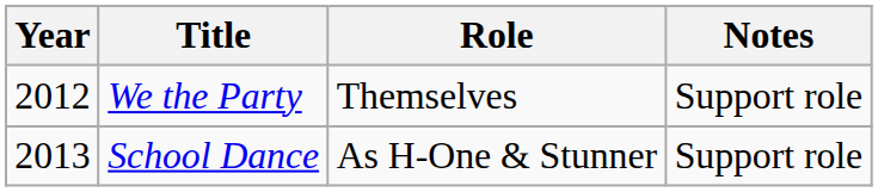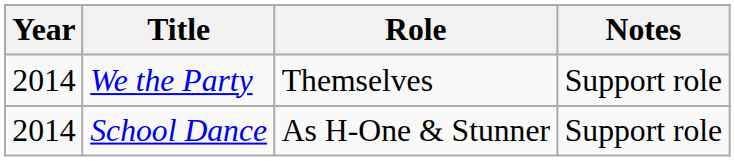 <table class="wikitable">
 <tr>
 <th>Year</th>
 <th>Title</th>
 <th>Role</th>
 <th>Notes</th>
 </tr>
 <tr>
-<td>2012</td>
+<td>2014</td>
 <td><em><a href='#'>We the Party</a></em></td>
 <td>Themselves</td>
 <td>Support role</td>
 </tr>
 <tr>
-<td>2013</td>
+<td>2014</td>
 <td><em><a href='#'>School Dance</a></em></td>
 <td>As H-One & Stunner</td>
 <td>Support role</td>
 </tr>
 </table>
